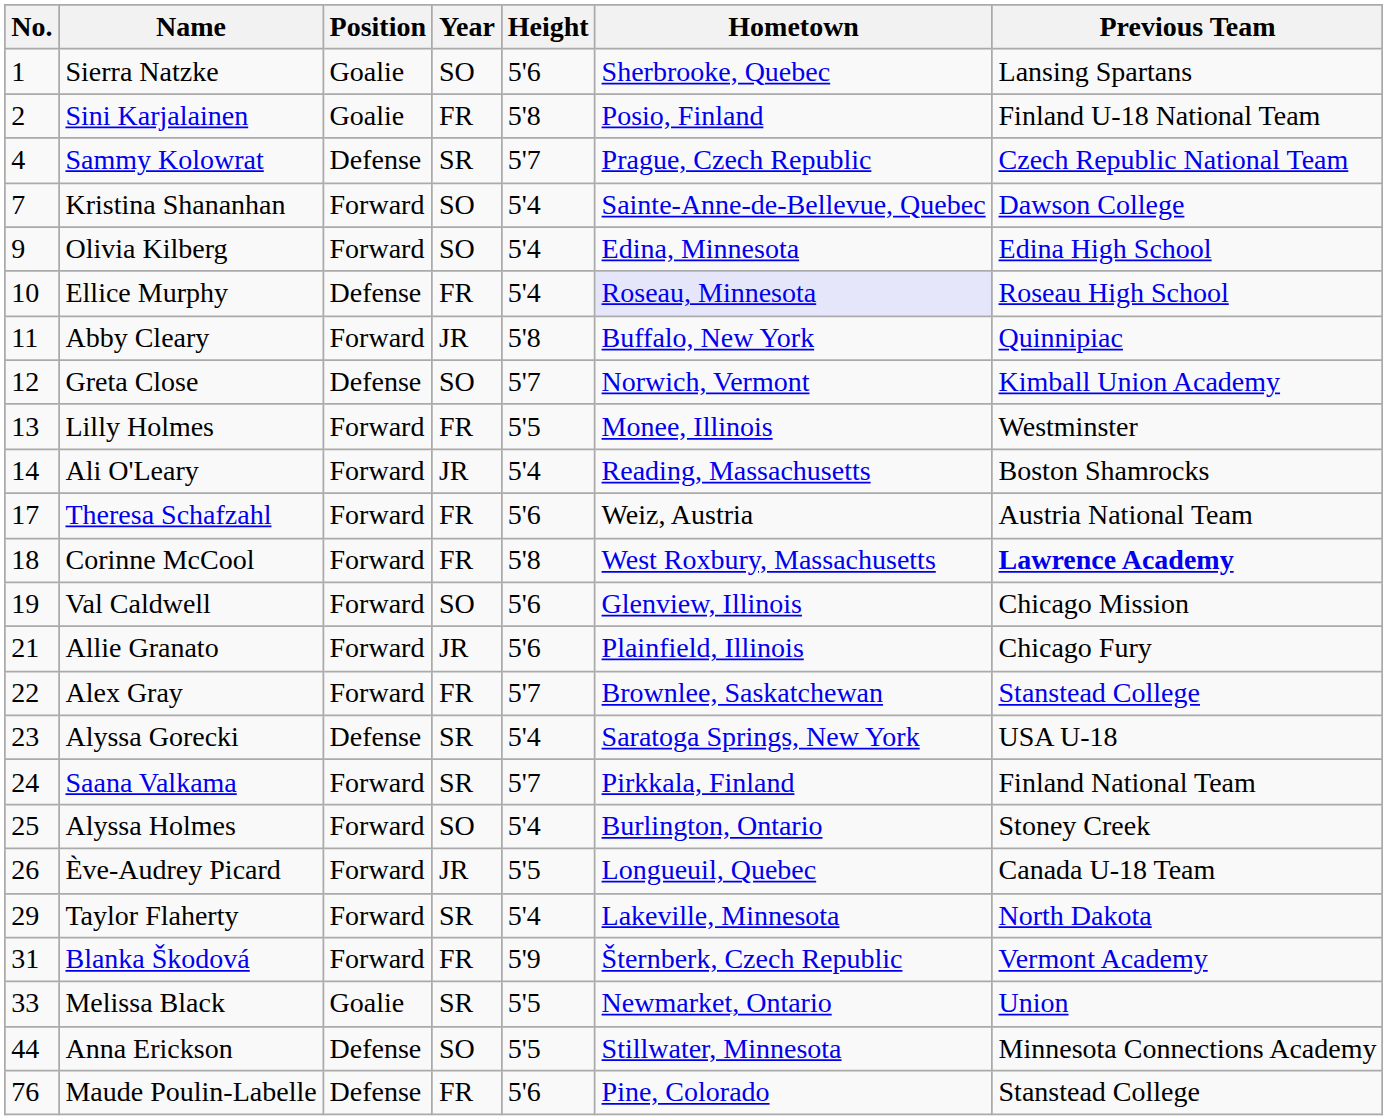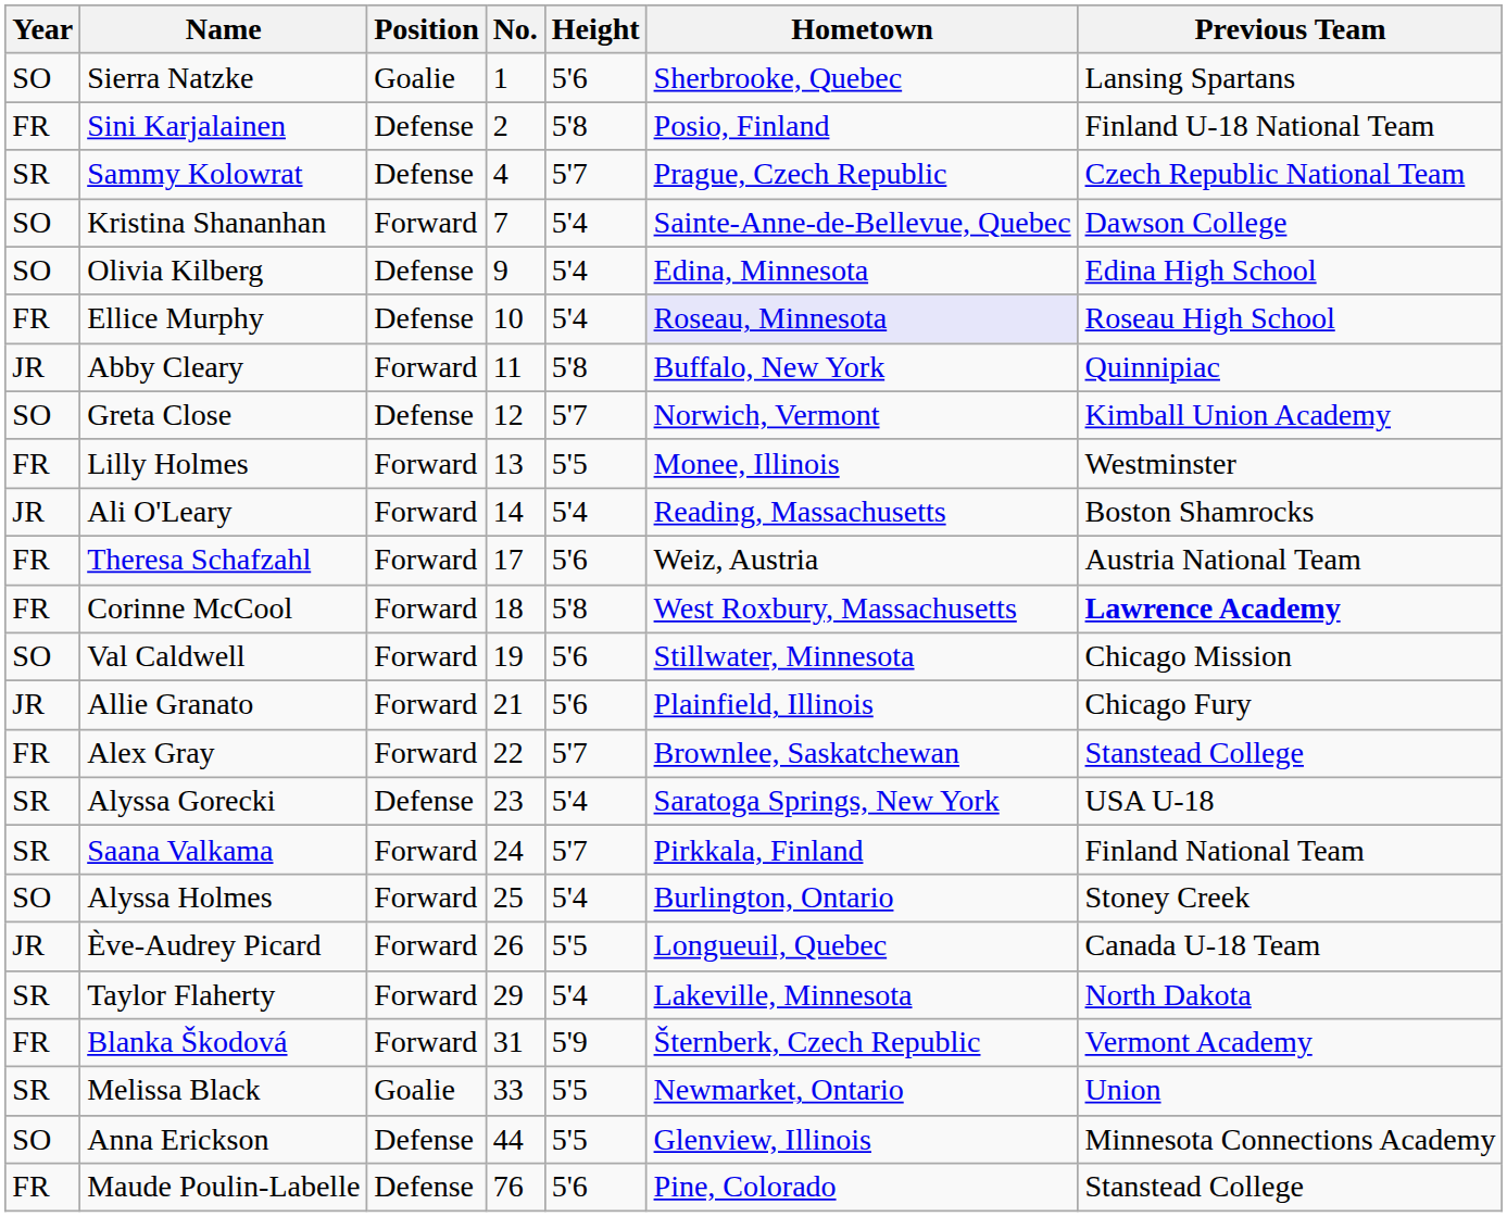 <table class="wikitable sortable">
 <tr>
-<th>No.</th>
+<th>Year</th>
 <th>Name</th>
 <th>Position</th>
-<th>Year</th>
+<th>No.</th>
 <th>Height</th>
 <th>Hometown</th>
 <th>Previous Team</th>
 </tr>
 <tr>
-<td>1</td>
+<td>SO</td>
 <td>Sierra Natzke</td>
 <td>Goalie</td>
-<td>SO</td>
+<td>1</td>
 <td>5'6</td>
 <td><a href='#'>Sherbrooke, Quebec</a></td>
 <td>Lansing Spartans</td>
 </tr>
 <tr>
+<td>FR</td>
+<td><a href='#'>Sini Karjalainen</a></td>
+<td>Defense</td>
 <td>2</td>
-<td><a href='#'>Sini Karjalainen</a></td>
-<td>Goalie</td>
-<td>FR</td>
 <td>5'8</td>
 <td><a href='#'>Posio, Finland</a></td>
 <td>Finland U-18 National Team</td>
 </tr>
 <tr>
-<td>4</td>
+<td>SR</td>
 <td><a href='#'>Sammy Kolowrat</a></td>
 <td>Defense</td>
-<td>SR</td>
+<td>4</td>
 <td>5'7</td>
 <td><a href='#'>Prague, Czech Republic</a></td>
 <td><a href='#'>Czech Republic National Team</a></td>
 </tr>
 <tr>
-<td>7</td>
+<td>SO</td>
 <td>Kristina Shananhan</td>
 <td>Forward</td>
-<td>SO</td>
+<td>7</td>
 <td>5'4</td>
 <td><a href='#'>Sainte-Anne-de-Bellevue, Quebec</a></td>
 <td><a href='#'>Dawson College</a></td>
 </tr>
 <tr>
+<td>SO</td>
+<td>Olivia Kilberg</td>
+<td>Defense</td>
 <td>9</td>
-<td>Olivia Kilberg</td>
-<td>Forward</td>
-<td>SO</td>
 <td>5'4</td>
 <td><a href='#'>Edina, Minnesota</a></td>
 <td><a href='#'>Edina High School</a></td>
 </tr>
 <tr>
-<td>10</td>
+<td>FR</td>
 <td>Ellice Murphy</td>
 <td>Defense</td>
-<td>FR</td>
+<td>10</td>
 <td>5'4</td>
 <td style="background: lavender;"><a href='#'>Roseau, Minnesota</a></td>
 <td><a href='#'>Roseau High School</a></td>
 </tr>
 <tr>
-<td>11</td>
+<td>JR</td>
 <td>Abby Cleary</td>
 <td>Forward</td>
-<td>JR</td>
+<td>11</td>
 <td>5'8</td>
 <td><a href='#'>Buffalo, New York</a></td>
 <td><a href='#'>Quinnipiac</a></td>
 </tr>
 <tr>
-<td>12</td>
+<td>SO</td>
 <td>Greta Close</td>
 <td>Defense</td>
-<td>SO</td>
+<td>12</td>
 <td>5'7</td>
 <td><a href='#'>Norwich, Vermont</a></td>
 <td><a href='#'>Kimball Union Academy</a></td>
 </tr>
 <tr>
-<td>13</td>
+<td>FR</td>
 <td>Lilly Holmes</td>
 <td>Forward</td>
-<td>FR</td>
+<td>13</td>
 <td>5'5</td>
 <td><a href='#'>Monee, Illinois</a></td>
 <td>Westminster</td>
 </tr>
 <tr>
-<td>14</td>
+<td>JR</td>
 <td>Ali O'Leary</td>
 <td>Forward</td>
-<td>JR</td>
+<td>14</td>
 <td>5'4</td>
 <td><a href='#'>Reading, Massachusetts</a></td>
 <td>Boston Shamrocks</td>
 </tr>
 <tr>
-<td>17</td>
+<td>FR</td>
 <td><a href='#'>Theresa Schafzahl</a></td>
 <td>Forward</td>
-<td>FR</td>
+<td>17</td>
 <td>5'6</td>
 <td>Weiz, Austria</td>
 <td>Austria National Team</td>
 </tr>
 <tr>
-<td>18</td>
+<td>FR</td>
 <td>Corinne McCool</td>
 <td>Forward</td>
-<td>FR</td>
+<td>18</td>
 <td>5'8</td>
 <td><a href='#'>West Roxbury, Massachusetts</a></td>
 <td><strong><a href='#'>Lawrence Academy</a></strong></td>
 </tr>
 <tr>
-<td>19</td>
+<td>SO</td>
 <td>Val Caldwell</td>
 <td>Forward</td>
-<td>SO</td>
+<td>19</td>
 <td>5'6</td>
-<td><a href='#'>Glenview, Illinois</a></td>
+<td><a href='#'>Stillwater, Minnesota</a></td>
 <td>Chicago Mission</td>
 </tr>
 <tr>
-<td>21</td>
+<td>JR</td>
 <td>Allie Granato</td>
 <td>Forward</td>
-<td>JR</td>
+<td>21</td>
 <td>5'6</td>
 <td><a href='#'>Plainfield, Illinois</a></td>
 <td>Chicago Fury</td>
 </tr>
 <tr>
-<td>22</td>
+<td>FR</td>
 <td>Alex Gray</td>
 <td>Forward</td>
-<td>FR</td>
+<td>22</td>
 <td>5'7</td>
 <td><a href='#'>Brownlee, Saskatchewan</a></td>
 <td><a href='#'>Stanstead College</a></td>
 </tr>
 <tr>
-<td>23</td>
+<td>SR</td>
 <td>Alyssa Gorecki</td>
 <td>Defense</td>
-<td>SR</td>
+<td>23</td>
 <td>5'4</td>
 <td><a href='#'>Saratoga Springs, New York</a></td>
 <td>USA U-18</td>
 </tr>
 <tr>
-<td>24</td>
+<td>SR</td>
 <td><a href='#'>Saana Valkama</a></td>
 <td>Forward</td>
-<td>SR</td>
+<td>24</td>
 <td>5'7</td>
 <td><a href='#'>Pirkkala, Finland</a></td>
 <td>Finland National Team</td>
 </tr>
 <tr>
-<td>25</td>
+<td>SO</td>
 <td>Alyssa Holmes</td>
 <td>Forward</td>
-<td>SO</td>
+<td>25</td>
 <td>5'4</td>
 <td><a href='#'>Burlington, Ontario</a></td>
 <td>Stoney Creek</td>
 </tr>
 <tr>
-<td>26</td>
+<td>JR</td>
 <td>Ève-Audrey Picard</td>
 <td>Forward</td>
-<td>JR</td>
+<td>26</td>
 <td>5'5</td>
 <td><a href='#'>Longueuil, Quebec</a></td>
 <td>Canada U-18 Team</td>
 </tr>
 <tr>
-<td>29</td>
+<td>SR</td>
 <td>Taylor Flaherty</td>
 <td>Forward</td>
-<td>SR</td>
+<td>29</td>
 <td>5'4</td>
 <td><a href='#'>Lakeville, Minnesota</a></td>
 <td><a href='#'>North Dakota</a></td>
 </tr>
 <tr>
-<td>31</td>
+<td>FR</td>
 <td><a href='#'>Blanka Škodová</a></td>
 <td>Forward</td>
-<td>FR</td>
+<td>31</td>
 <td>5'9</td>
 <td><a href='#'>Šternberk, Czech Republic</a></td>
 <td><a href='#'>Vermont Academy</a></td>
 </tr>
 <tr>
-<td>33</td>
+<td>SR</td>
 <td>Melissa Black</td>
 <td>Goalie</td>
-<td>SR</td>
+<td>33</td>
 <td>5'5</td>
 <td><a href='#'>Newmarket, Ontario</a></td>
 <td><a href='#'>Union</a></td>
 </tr>
 <tr>
-<td>44</td>
+<td>SO</td>
 <td>Anna Erickson</td>
 <td>Defense</td>
-<td>SO</td>
+<td>44</td>
 <td>5'5</td>
-<td><a href='#'>Stillwater, Minnesota</a></td>
+<td><a href='#'>Glenview, Illinois</a></td>
 <td>Minnesota Connections Academy</td>
 </tr>
 <tr>
-<td>76</td>
+<td>FR</td>
 <td>Maude Poulin-Labelle</td>
 <td>Defense</td>
-<td>FR</td>
+<td>76</td>
 <td>5'6</td>
 <td><a href='#'>Pine, Colorado</a></td>
 <td>Stanstead College</td>
 </tr>
 </table>
